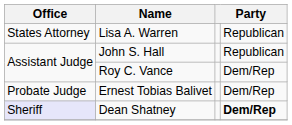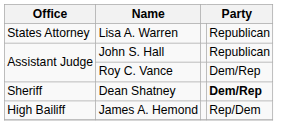 <table class="wikitable sortable">
 <tr>
 <th>Office</th>
 <th>Name</th>
 <th colspan="2">Party</th>
 </tr>
 <tr>
 <td>States Attorney</td>
 <td>Lisa A. Warren</td>
 <td></td>
 <td>Republican</td>
 </tr>
 <tr>
 <td rowspan=2>Assistant Judge</td>
 <td>John S. Hall</td>
 <td></td>
 <td>Republican</td>
 </tr>
 <tr>
 <td>Roy C. Vance</td>
 <td></td>
 <td>Dem/Rep</td>
 </tr>
 <tr>
-<td>Probate Judge</td>
-<td>Ernest Tobias Balivet</td>
-<td></td>
-<td>Dem/Rep</td>
-</tr>
-<tr>
-<td style="background: lavender;">Sheriff</td>
+<td>Sheriff</td>
 <td>Dean Shatney</td>
 <td></td>
 <td><strong>Dem/Rep</strong></td>
 </tr>
 <tr>
+<td>High Bailiff</td>
+<td>James A. Hemond</td>
+<td></td>
+<td>Rep/Dem</td>
+</tr>
+<tr>
 </tr>
 </table>
